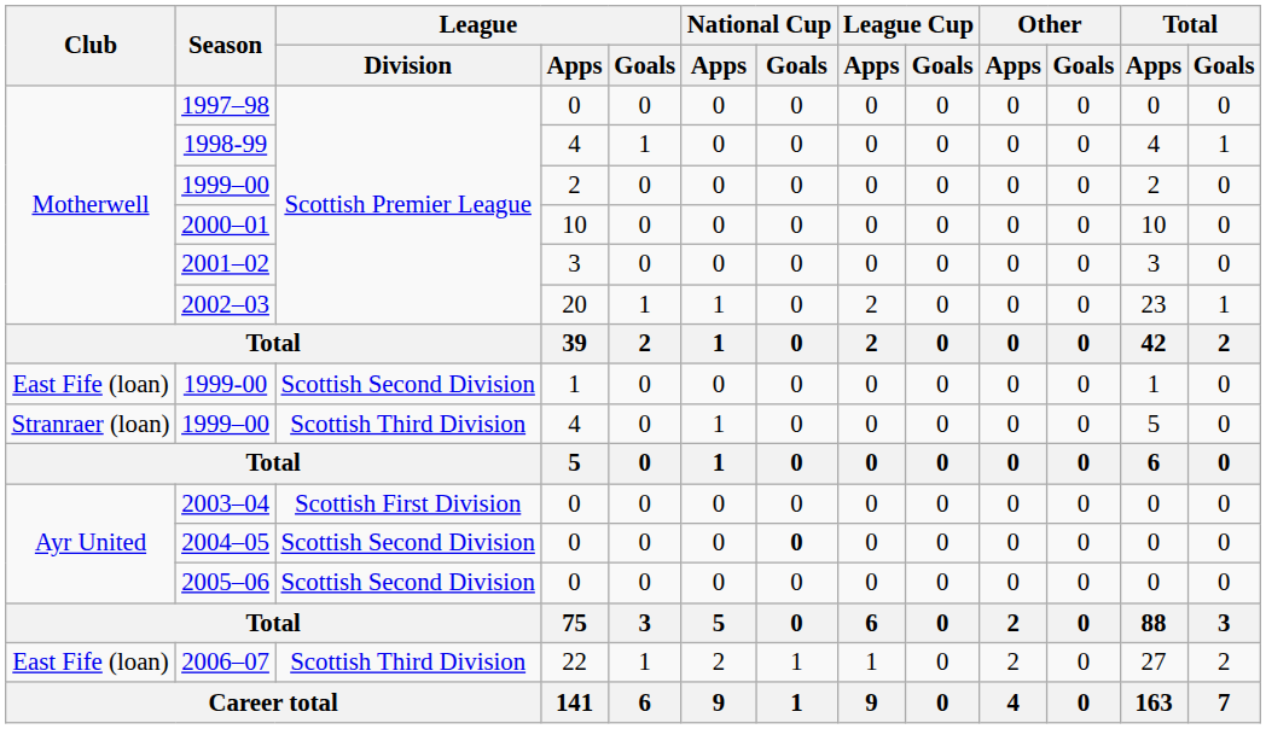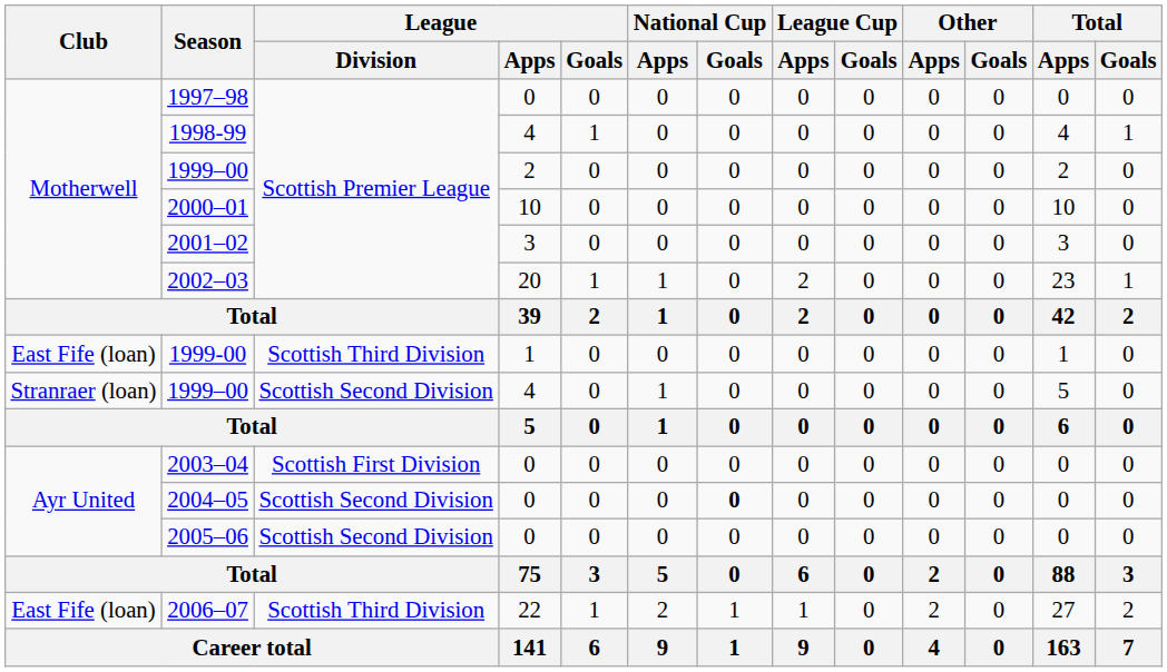 <table class="wikitable" style="text-align: center">
 <tr>
 <th rowspan="2">Club</th>
 <th rowspan="2">Season</th>
 <th colspan="3">League</th>
 <th colspan="2">National Cup</th>
 <th colspan="2">League Cup</th>
 <th colspan="2">Other</th>
 <th colspan="2">Total</th>
 </tr>
 <tr>
 <th>Division</th>
 <th>Apps</th>
 <th>Goals</th>
 <th>Apps</th>
 <th>Goals</th>
 <th>Apps</th>
 <th>Goals</th>
 <th>Apps</th>
 <th>Goals</th>
 <th>Apps</th>
 <th>Goals</th>
 </tr>
 <tr>
 <td rowspan="6"><a href='#'>Motherwell</a></td>
 <td><a href='#'>1997–98</a></td>
 <td rowspan=6><a href='#'>Scottish Premier League</a></td>
 <td>0</td>
 <td>0</td>
 <td>0</td>
 <td>0</td>
 <td>0</td>
 <td>0</td>
 <td>0</td>
 <td>0</td>
 <td>0</td>
 <td>0</td>
 </tr>
 <tr>
 <td><a href='#'>1998-99</a></td>
 <td>4</td>
 <td>1</td>
 <td>0</td>
 <td>0</td>
 <td>0</td>
 <td>0</td>
 <td>0</td>
 <td>0</td>
 <td>4</td>
 <td>1</td>
 </tr>
 <tr>
 <td><a href='#'>1999–00</a></td>
 <td>2</td>
 <td>0</td>
 <td>0</td>
 <td>0</td>
 <td>0</td>
 <td>0</td>
 <td>0</td>
 <td>0</td>
 <td>2</td>
 <td>0</td>
 </tr>
 <tr>
 <td><a href='#'>2000–01</a></td>
 <td>10</td>
 <td>0</td>
 <td>0</td>
 <td>0</td>
 <td>0</td>
 <td>0</td>
 <td>0</td>
 <td>0</td>
 <td>10</td>
 <td>0</td>
 </tr>
 <tr>
 <td><a href='#'>2001–02</a></td>
 <td>3</td>
 <td>0</td>
 <td>0</td>
 <td>0</td>
 <td>0</td>
 <td>0</td>
 <td>0</td>
 <td>0</td>
 <td>3</td>
 <td>0</td>
 </tr>
 <tr>
 <td><a href='#'>2002–03</a></td>
 <td>20</td>
 <td>1</td>
 <td>1</td>
 <td>0</td>
 <td>2</td>
 <td>0</td>
 <td>0</td>
 <td>0</td>
 <td>23</td>
 <td>1</td>
 </tr>
 <tr>
 <th colspan="3">Total</th>
 <th>39</th>
 <th>2</th>
 <th>1</th>
 <th>0</th>
 <th>2</th>
 <th>0</th>
 <th>0</th>
 <th>0</th>
 <th>42</th>
 <th>2</th>
 </tr>
 <tr>
 <td><a href='#'>East Fife</a> (loan)</td>
 <td><a href='#'>1999-00</a></td>
-<td><a href='#'>Scottish Second Division</a></td>
+<td><a href='#'>Scottish Third Division</a></td>
 <td>1</td>
 <td>0</td>
 <td>0</td>
 <td>0</td>
 <td>0</td>
 <td>0</td>
 <td>0</td>
 <td>0</td>
 <td>1</td>
 <td>0</td>
 </tr>
 <tr>
 <td><a href='#'>Stranraer</a> (loan)</td>
 <td><a href='#'>1999–00</a></td>
-<td><a href='#'>Scottish Third Division</a></td>
+<td><a href='#'>Scottish Second Division</a></td>
 <td>4</td>
 <td>0</td>
 <td>1</td>
 <td>0</td>
 <td>0</td>
 <td>0</td>
 <td>0</td>
 <td>0</td>
 <td>5</td>
 <td>0</td>
 </tr>
 <tr>
 <th colspan="3">Total</th>
 <th>5</th>
 <th>0</th>
 <th>1</th>
 <th>0</th>
 <th>0</th>
 <th>0</th>
 <th>0</th>
 <th>0</th>
 <th>6</th>
 <th>0</th>
 </tr>
 <tr>
 <td rowspan="3"><a href='#'>Ayr United</a></td>
 <td><a href='#'>2003–04</a></td>
 <td><a href='#'>Scottish First Division</a></td>
 <td>0</td>
 <td>0</td>
 <td>0</td>
 <td>0</td>
 <td>0</td>
 <td>0</td>
 <td>0</td>
 <td>0</td>
 <td>0</td>
 <td>0</td>
 </tr>
 <tr>
 <td><a href='#'>2004–05</a></td>
 <td><a href='#'>Scottish Second Division</a></td>
 <td>0</td>
 <td>0</td>
 <td>0</td>
 <td><strong>0</strong></td>
 <td>0</td>
 <td>0</td>
 <td>0</td>
 <td>0</td>
 <td>0</td>
 <td>0</td>
 </tr>
 <tr>
 <td><a href='#'>2005–06</a></td>
 <td><a href='#'>Scottish Second Division</a></td>
 <td>0</td>
 <td>0</td>
 <td>0</td>
 <td>0</td>
 <td>0</td>
 <td>0</td>
 <td>0</td>
 <td>0</td>
 <td>0</td>
 <td>0</td>
 </tr>
 <tr>
 <th colspan="3">Total</th>
 <th>75</th>
 <th>3</th>
 <th>5</th>
 <th>0</th>
 <th>6</th>
 <th>0</th>
 <th>2</th>
 <th>0</th>
 <th>88</th>
 <th>3</th>
 </tr>
 <tr>
 <td><a href='#'>East Fife</a> (loan)</td>
 <td><a href='#'>2006–07</a></td>
 <td><a href='#'>Scottish Third Division</a></td>
 <td>22</td>
 <td>1</td>
 <td>2</td>
 <td>1</td>
 <td>1</td>
 <td>0</td>
 <td>2</td>
 <td>0</td>
 <td>27</td>
 <td>2</td>
 </tr>
 <tr>
 <th colspan="3">Career total</th>
 <th>141</th>
 <th>6</th>
 <th>9</th>
 <th>1</th>
 <th>9</th>
 <th>0</th>
 <th>4</th>
 <th>0</th>
 <th>163</th>
 <th>7</th>
 </tr>
 </table>
